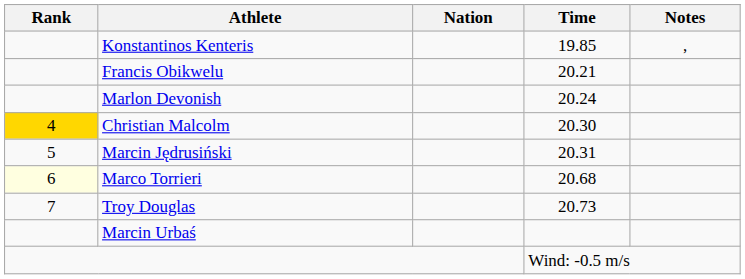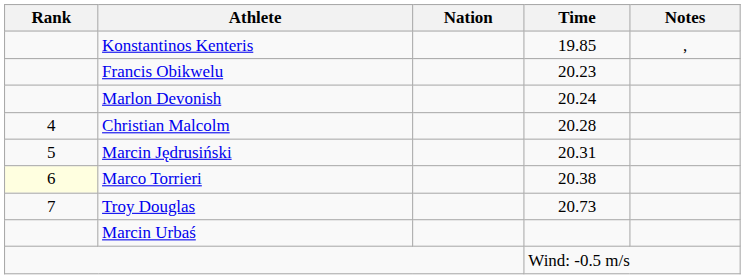 <table class="wikitable sortable" style="text-align:center;width: 55%;">
 <tr>
 <th scope="col">Rank</th>
 <th scope="col">Athlete</th>
 <th scope="col">Nation</th>
 <th scope="col">Time</th>
 <th scope="col">Notes</th>
 </tr>
 <tr>
 <td></td>
 <td align=left><a href='#'>Konstantinos Kenteris</a></td>
 <td align=left></td>
 <td>19.85</td>
 <td>, </td>
 </tr>
 <tr>
 <td></td>
 <td align=left><a href='#'>Francis Obikwelu</a></td>
 <td align=left></td>
-<td>20.21</td>
+<td>20.23</td>
 <td></td>
 </tr>
 <tr>
 <td></td>
 <td align=left><a href='#'>Marlon Devonish</a></td>
 <td align=left></td>
 <td>20.24</td>
 <td></td>
 </tr>
 <tr>
-<td style="background: gold;">4</td>
+<td>4</td>
 <td align=left><a href='#'>Christian Malcolm</a></td>
 <td align=left></td>
-<td>20.30</td>
+<td>20.28</td>
 <td></td>
 </tr>
 <tr>
 <td>5</td>
 <td align=left><a href='#'>Marcin Jędrusiński</a></td>
 <td align=left></td>
 <td>20.31</td>
 <td></td>
 </tr>
 <tr>
 <td style="background: lightyellow;">6</td>
 <td align=left><a href='#'>Marco Torrieri</a></td>
 <td align=left></td>
-<td>20.68</td>
+<td>20.38</td>
 <td></td>
 </tr>
 <tr>
 <td>7</td>
 <td align=left><a href='#'>Troy Douglas</a></td>
 <td align=left></td>
 <td>20.73</td>
 <td></td>
 </tr>
 <tr>
 <td></td>
 <td align=left><a href='#'>Marcin Urbaś</a></td>
 <td align=left></td>
 <td></td>
 <td></td>
 </tr>
 <tr class="sortbottom">
 <td colspan="3"></td>
 <td colspan="2" style="text-align:left;">Wind: -0.5 m/s</td>
 </tr>
 </table>
